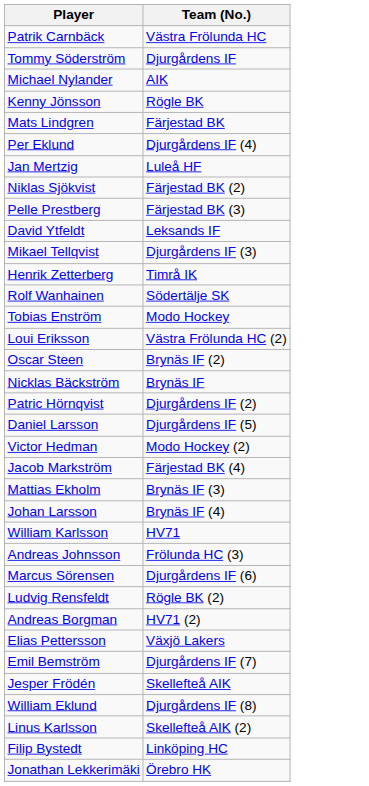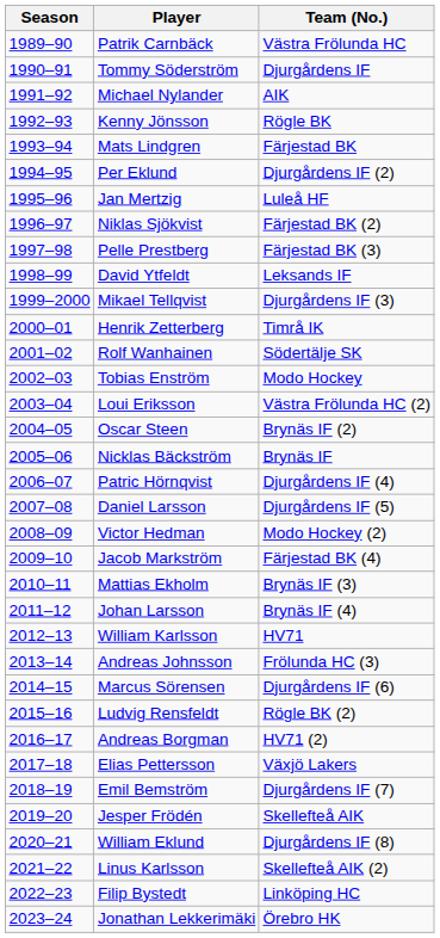 <table class="wikitable sortable">
 <tr>
+<th>Season</th>
 <th>Player</th>
 <th>Team (No.)</th>
 </tr>
 <tr>
+<td><a href='#'>1989–90</a></td>
 <td><a href='#'>Patrik Carnbäck</a></td>
 <td><a href='#'>Västra Frölunda HC</a></td>
 </tr>
 <tr>
+<td><a href='#'>1990–91</a></td>
 <td><a href='#'>Tommy Söderström</a></td>
 <td><a href='#'>Djurgårdens IF</a></td>
 </tr>
 <tr>
+<td><a href='#'>1991–92</a></td>
 <td><a href='#'>Michael Nylander</a></td>
 <td><a href='#'>AIK</a></td>
 </tr>
 <tr>
+<td><a href='#'>1992–93</a></td>
 <td><a href='#'>Kenny Jönsson</a></td>
 <td><a href='#'>Rögle BK</a></td>
 </tr>
 <tr>
+<td><a href='#'>1993–94</a></td>
 <td><a href='#'>Mats Lindgren</a></td>
 <td><a href='#'>Färjestad BK</a></td>
 </tr>
 <tr>
+<td><a href='#'>1994–95</a></td>
 <td><a href='#'>Per Eklund</a></td>
-<td><a href='#'>Djurgårdens IF</a> (4)</td>
+<td><a href='#'>Djurgårdens IF</a> (2)</td>
 </tr>
 <tr>
+<td><a href='#'>1995–96</a></td>
 <td><a href='#'>Jan Mertzig</a></td>
 <td><a href='#'>Luleå HF</a></td>
 </tr>
 <tr>
+<td><a href='#'>1996–97</a></td>
 <td><a href='#'>Niklas Sjökvist</a></td>
 <td><a href='#'>Färjestad BK</a> (2)</td>
 </tr>
 <tr>
+<td><a href='#'>1997–98</a></td>
 <td><a href='#'>Pelle Prestberg</a></td>
 <td><a href='#'>Färjestad BK</a> (3)</td>
 </tr>
 <tr>
+<td><a href='#'>1998–99</a></td>
 <td><a href='#'>David Ytfeldt</a></td>
 <td><a href='#'>Leksands IF</a></td>
 </tr>
 <tr>
+<td><a href='#'>1999–2000</a></td>
 <td><a href='#'>Mikael Tellqvist</a></td>
 <td><a href='#'>Djurgårdens IF</a> (3)</td>
 </tr>
 <tr>
+<td><a href='#'>2000–01</a></td>
 <td><a href='#'>Henrik Zetterberg</a></td>
 <td><a href='#'>Timrå IK</a></td>
 </tr>
 <tr>
+<td><a href='#'>2001–02</a></td>
 <td><a href='#'>Rolf Wanhainen</a></td>
 <td><a href='#'>Södertälje SK</a></td>
 </tr>
 <tr>
+<td><a href='#'>2002–03</a></td>
 <td><a href='#'>Tobias Enström</a></td>
 <td><a href='#'>Modo Hockey</a></td>
 </tr>
 <tr>
+<td><a href='#'>2003–04</a></td>
 <td><a href='#'>Loui Eriksson</a></td>
 <td><a href='#'>Västra Frölunda HC</a> (2)</td>
 </tr>
 <tr>
+<td><a href='#'>2004–05</a></td>
 <td><a href='#'>Oscar Steen</a></td>
 <td><a href='#'>Brynäs IF</a> (2)</td>
 </tr>
 <tr>
+<td><a href='#'>2005–06</a></td>
 <td><a href='#'>Nicklas Bäckström</a></td>
 <td><a href='#'>Brynäs IF</a></td>
 </tr>
 <tr>
+<td><a href='#'>2006–07</a></td>
 <td><a href='#'>Patric Hörnqvist</a></td>
-<td><a href='#'>Djurgårdens IF</a> (2)</td>
+<td><a href='#'>Djurgårdens IF</a> (4)</td>
 </tr>
 <tr>
+<td><a href='#'>2007–08</a></td>
 <td><a href='#'>Daniel Larsson</a></td>
 <td><a href='#'>Djurgårdens IF</a> (5)</td>
 </tr>
 <tr>
+<td><a href='#'>2008–09</a></td>
 <td><a href='#'>Victor Hedman</a></td>
 <td><a href='#'>Modo Hockey</a> (2)</td>
 </tr>
 <tr>
+<td><a href='#'>2009–10</a></td>
 <td><a href='#'>Jacob Markström</a></td>
 <td><a href='#'>Färjestad BK</a> (4)</td>
 </tr>
 <tr>
+<td><a href='#'>2010–11</a></td>
 <td><a href='#'>Mattias Ekholm</a></td>
 <td><a href='#'>Brynäs IF</a> (3)</td>
 </tr>
 <tr>
+<td><a href='#'>2011–12</a></td>
 <td><a href='#'>Johan Larsson</a></td>
 <td><a href='#'>Brynäs IF</a> (4)</td>
 </tr>
 <tr>
+<td><a href='#'>2012–13</a></td>
 <td><a href='#'>William Karlsson</a></td>
 <td><a href='#'>HV71</a></td>
 </tr>
 <tr>
+<td><a href='#'>2013–14</a></td>
 <td><a href='#'>Andreas Johnsson</a></td>
 <td><a href='#'>Frölunda HC</a> (3)</td>
 </tr>
 <tr>
+<td><a href='#'>2014–15</a></td>
 <td><a href='#'>Marcus Sörensen</a></td>
 <td><a href='#'>Djurgårdens IF</a> (6)</td>
 </tr>
 <tr>
+<td><a href='#'>2015–16</a></td>
 <td><a href='#'>Ludvig Rensfeldt</a></td>
 <td><a href='#'>Rögle BK</a> (2)</td>
 </tr>
 <tr>
+<td><a href='#'>2016–17</a></td>
 <td><a href='#'>Andreas Borgman</a></td>
 <td><a href='#'>HV71</a> (2)</td>
 </tr>
 <tr>
+<td><a href='#'>2017–18</a></td>
 <td><a href='#'>Elias Pettersson</a></td>
 <td><a href='#'>Växjö Lakers</a></td>
 </tr>
 <tr>
+<td><a href='#'>2018–19</a></td>
 <td><a href='#'>Emil Bemström</a></td>
 <td><a href='#'>Djurgårdens IF</a> (7)</td>
 </tr>
 <tr>
+<td><a href='#'>2019–20</a></td>
 <td><a href='#'>Jesper Frödén</a></td>
 <td><a href='#'>Skellefteå AIK</a></td>
 </tr>
 <tr>
+<td><a href='#'>2020–21</a></td>
 <td><a href='#'>William Eklund</a></td>
 <td><a href='#'>Djurgårdens IF</a> (8)</td>
 </tr>
 <tr>
+<td><a href='#'>2021–22</a></td>
 <td><a href='#'>Linus Karlsson</a></td>
 <td><a href='#'>Skellefteå AIK</a> (2)</td>
 </tr>
 <tr>
+<td><a href='#'>2022–23</a></td>
 <td><a href='#'>Filip Bystedt</a></td>
 <td><a href='#'>Linköping HC</a></td>
 </tr>
 <tr>
+<td><a href='#'>2023–24</a></td>
 <td><a href='#'>Jonathan Lekkerimäki</a></td>
 <td><a href='#'>Örebro HK</a></td>
 </tr>
 </table>
